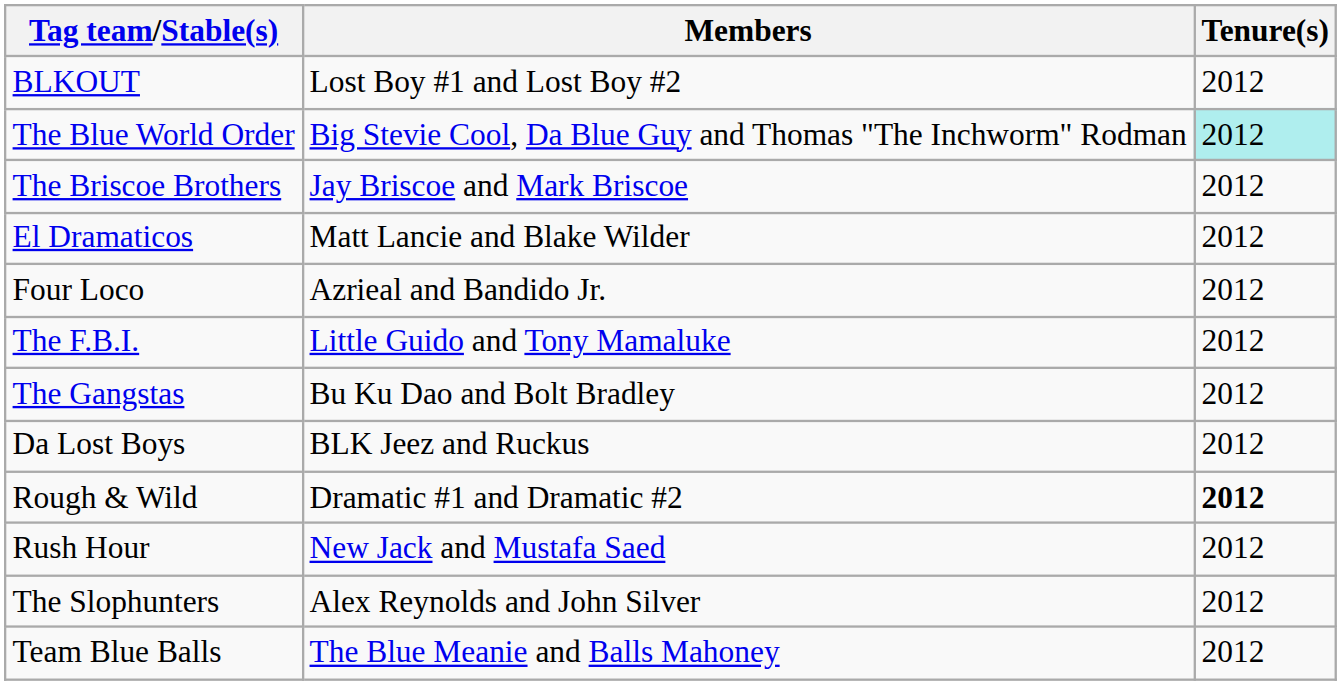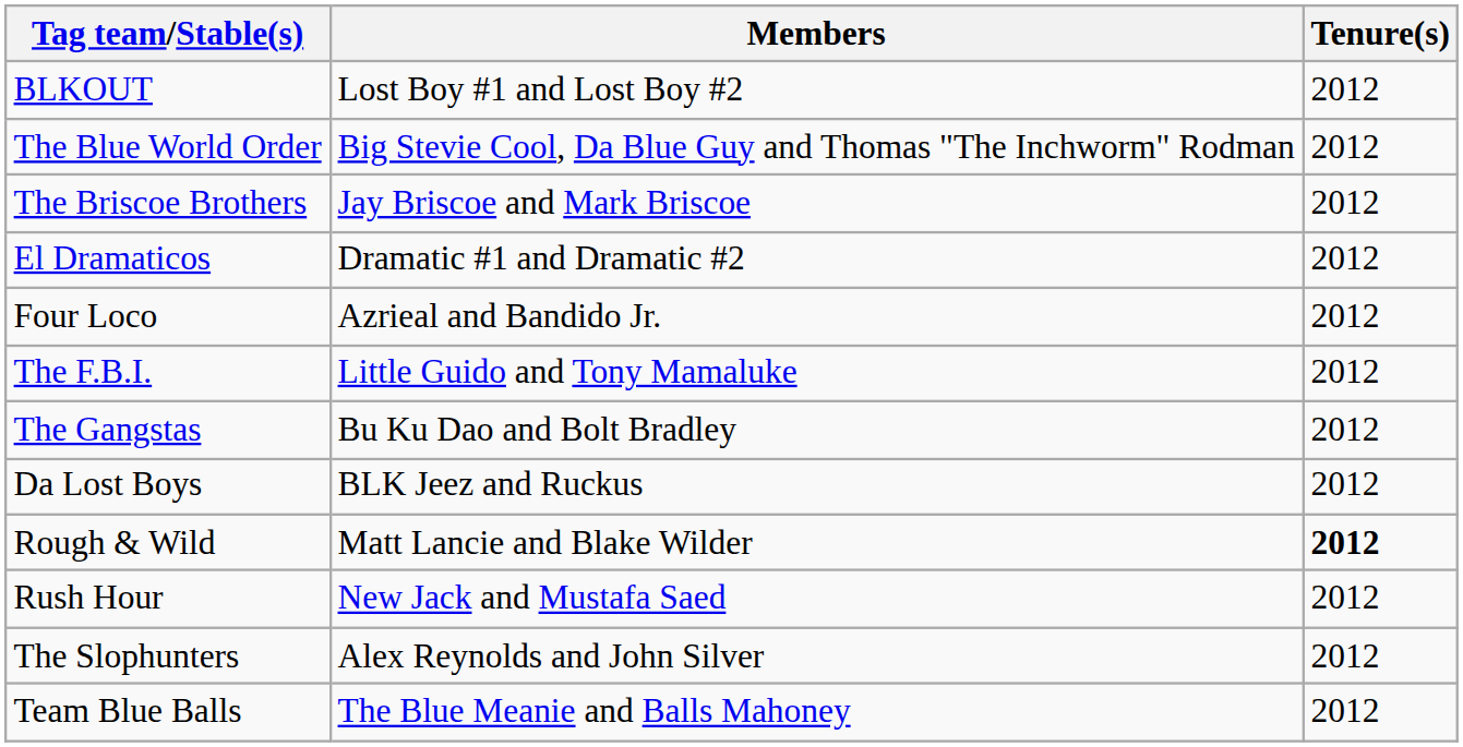 <table style="font-size: 85%; text-align: left;" class="wikitable">
 <tr>
 <th><a href='#'>Tag team</a>/<a href='#'>Stable(s)</a></th>
 <th>Members</th>
 <th>Tenure(s)</th>
 </tr>
 <tr>
 <td><a href='#'>BLKOUT</a></td>
 <td>Lost Boy #1 and Lost Boy #2</td>
 <td>2012</td>
 </tr>
 <tr>
 <td><a href='#'>The Blue World Order</a></td>
 <td><a href='#'>Big Stevie Cool</a>, <a href='#'>Da Blue Guy</a> and Thomas "The Inchworm" Rodman</td>
-<td style="background: paleturquoise;">2012</td>
+<td>2012</td>
 </tr>
 <tr>
 <td><a href='#'>The Briscoe Brothers</a></td>
 <td><a href='#'>Jay Briscoe</a> and <a href='#'>Mark Briscoe</a></td>
 <td>2012</td>
 </tr>
 <tr>
 <td><a href='#'>El Dramaticos</a></td>
-<td>Matt Lancie and Blake Wilder</td>
+<td>Dramatic #1 and Dramatic #2</td>
 <td>2012</td>
 </tr>
 <tr>
 <td>Four Loco</td>
 <td>Azrieal and Bandido Jr.</td>
 <td>2012</td>
 </tr>
 <tr>
 <td><a href='#'>The F.B.I.</a></td>
 <td><a href='#'>Little Guido</a> and <a href='#'>Tony Mamaluke</a></td>
 <td>2012</td>
 </tr>
 <tr>
 <td><a href='#'>The Gangstas</a></td>
 <td>Bu Ku Dao and Bolt Bradley</td>
 <td>2012</td>
 </tr>
 <tr>
 <td>Da Lost Boys</td>
 <td>BLK Jeez and Ruckus</td>
 <td>2012</td>
 </tr>
 <tr>
 <td>Rough & Wild</td>
-<td>Dramatic #1 and Dramatic #2</td>
+<td>Matt Lancie and Blake Wilder</td>
 <td><strong>2012</strong></td>
 </tr>
 <tr>
 <td>Rush Hour</td>
 <td><a href='#'>New Jack</a> and <a href='#'>Mustafa Saed</a></td>
 <td>2012</td>
 </tr>
 <tr>
 <td>The Slophunters</td>
 <td>Alex Reynolds and John Silver</td>
 <td>2012</td>
 </tr>
 <tr>
 <td>Team Blue Balls</td>
 <td><a href='#'>The Blue Meanie</a> and <a href='#'>Balls Mahoney</a></td>
 <td>2012</td>
 </tr>
 </table>
